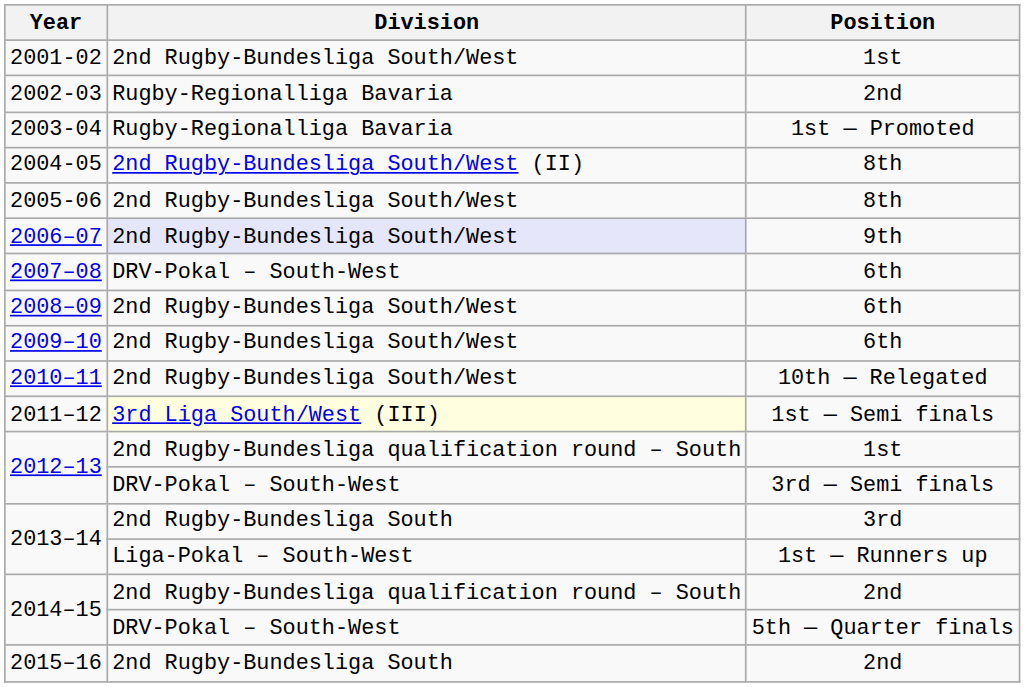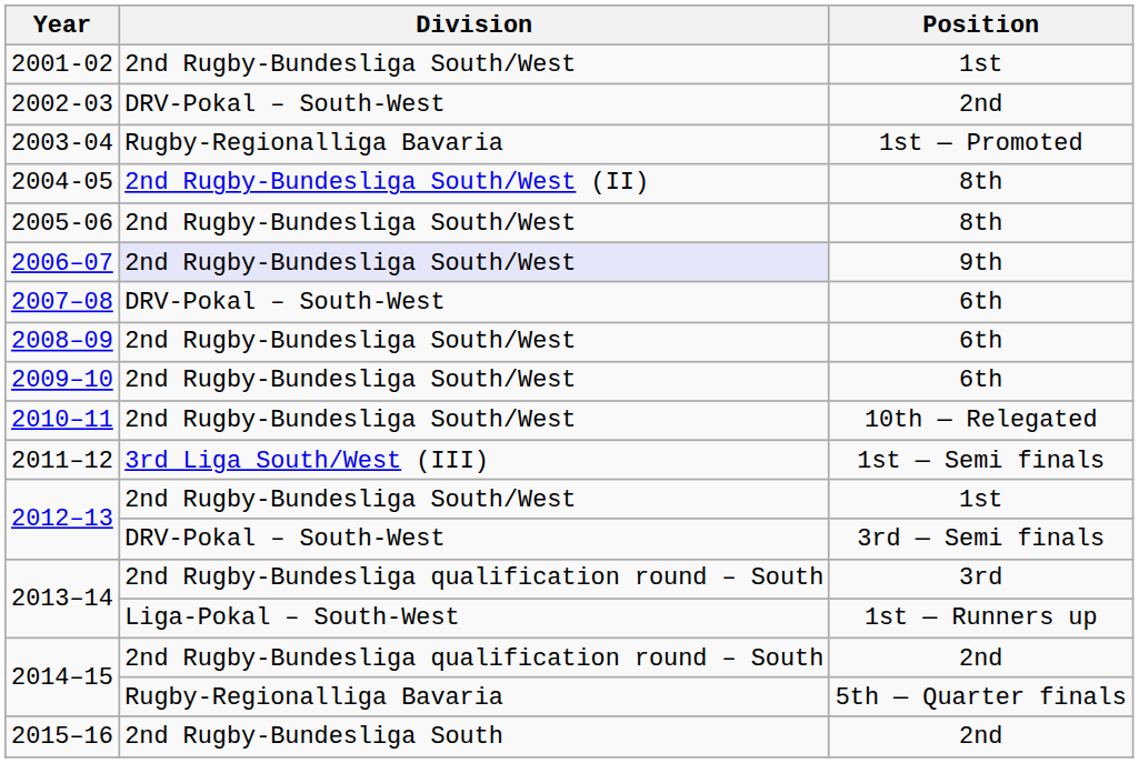 <table class="wikitable">
 <tr>
 <th>Year</th>
 <th>Division</th>
 <th>Position</th>
 </tr>
 <tr align="center">
 <td>2001-02</td>
 <td align="left">2nd Rugby-Bundesliga South/West</td>
 <td>1st</td>
 </tr>
 <tr align="center">
 <td>2002-03</td>
-<td align="left">Rugby-Regionalliga Bavaria</td>
+<td align="left">DRV-Pokal – South-West</td>
 <td>2nd</td>
 </tr>
 <tr align="center">
 <td>2003-04</td>
 <td align="left">Rugby-Regionalliga Bavaria</td>
 <td>1st — Promoted</td>
 </tr>
 <tr align="center">
 <td>2004-05</td>
 <td align="left"><a href='#'>2nd Rugby-Bundesliga South/West</a> (II)</td>
 <td>8th</td>
 </tr>
 <tr align="center">
 <td>2005-06</td>
 <td align="left">2nd Rugby-Bundesliga South/West</td>
 <td>8th</td>
 </tr>
 <tr align="center">
 <td><a href='#'>2006–07</a></td>
 <td align="left" style="background: lavender;">2nd Rugby-Bundesliga South/West</td>
 <td>9th</td>
 </tr>
 <tr align="center">
 <td><a href='#'>2007–08</a></td>
 <td align="left">DRV-Pokal – South-West</td>
 <td>6th</td>
 </tr>
 <tr align="center">
 <td><a href='#'>2008–09</a></td>
 <td align="left">2nd Rugby-Bundesliga South/West</td>
 <td>6th</td>
 </tr>
 <tr align="center">
 <td><a href='#'>2009–10</a></td>
 <td align="left">2nd Rugby-Bundesliga South/West</td>
 <td>6th</td>
 </tr>
 <tr align="center">
 <td><a href='#'>2010–11</a></td>
 <td align="left">2nd Rugby-Bundesliga South/West</td>
 <td>10th — Relegated</td>
 </tr>
 <tr align="center">
 <td>2011–12</td>
-<td align="left" style="background: lightyellow;"><a href='#'>3rd Liga South/West</a> (III)</td>
+<td align="left"><a href='#'>3rd Liga South/West</a> (III)</td>
 <td>1st — Semi finals</td>
 </tr>
 <tr align="center">
 <td rowspan=2><a href='#'>2012–13</a></td>
-<td align="left">2nd Rugby-Bundesliga qualification round – South</td>
+<td align="left">2nd Rugby-Bundesliga South/West</td>
 <td>1st</td>
 </tr>
 <tr align="center">
 <td align="left">DRV-Pokal – South-West</td>
 <td>3rd — Semi finals</td>
 </tr>
 <tr align="center">
 <td rowspan=2>2013–14</td>
-<td align="left">2nd Rugby-Bundesliga South</td>
+<td align="left">2nd Rugby-Bundesliga qualification round – South</td>
 <td>3rd</td>
 </tr>
 <tr align="center">
 <td align="left">Liga-Pokal – South-West</td>
 <td>1st — Runners up</td>
 </tr>
 <tr align="center">
 <td rowspan=2>2014–15</td>
 <td align="left">2nd Rugby-Bundesliga qualification round – South</td>
 <td>2nd</td>
 </tr>
 <tr align="center">
-<td align="left">DRV-Pokal – South-West</td>
+<td align="left">Rugby-Regionalliga Bavaria</td>
 <td>5th — Quarter finals</td>
 </tr>
 <tr align="center">
 <td>2015–16</td>
 <td align="left">2nd Rugby-Bundesliga South</td>
 <td>2nd</td>
 </tr>
 </table>
